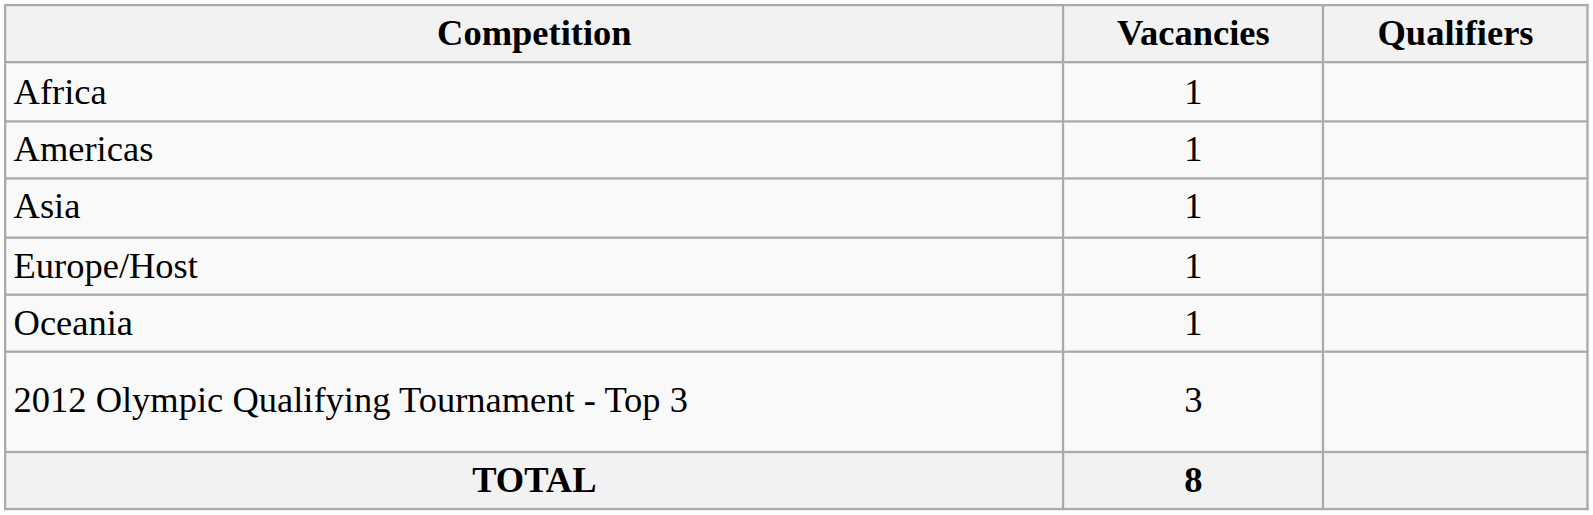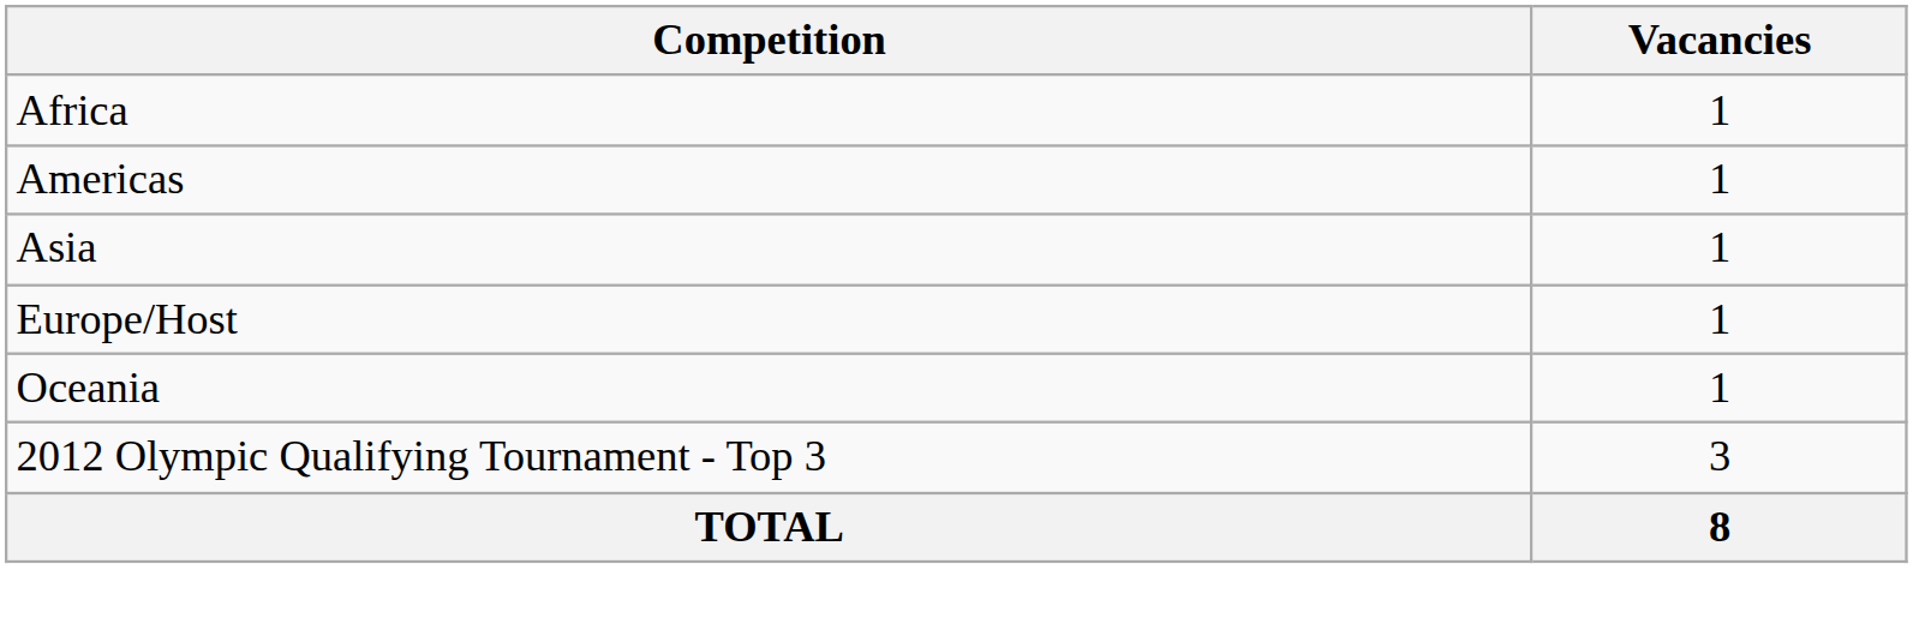 <table class="wikitable" width=55%>
 <tr>
 <th>Competition</th>
 <th>Vacancies</th>
-<th>Qualifiers</th>
 </tr>
 <tr>
 <td>Africa</td>
 <td style="text-align:center;">1</td>
-<td></td>
 </tr>
 <tr>
 <td>Americas</td>
 <td style="text-align:center;">1</td>
-<td></td>
 </tr>
 <tr>
 <td>Asia</td>
 <td style="text-align:center;">1</td>
-<td></td>
 </tr>
 <tr>
 <td>Europe/Host</td>
 <td style="text-align:center;">1</td>
-<td></td>
 </tr>
 <tr>
 <td>Oceania</td>
 <td style="text-align:center;">1</td>
-<td></td>
 </tr>
 <tr>
 <td>2012 Olympic Qualifying Tournament - Top 3</td>
 <td style="text-align:center;">3</td>
-<td><br><br></td>
 </tr>
 <tr>
 <th>TOTAL</th>
 <th>8</th>
-<th></th>
 </tr>
 </table>
